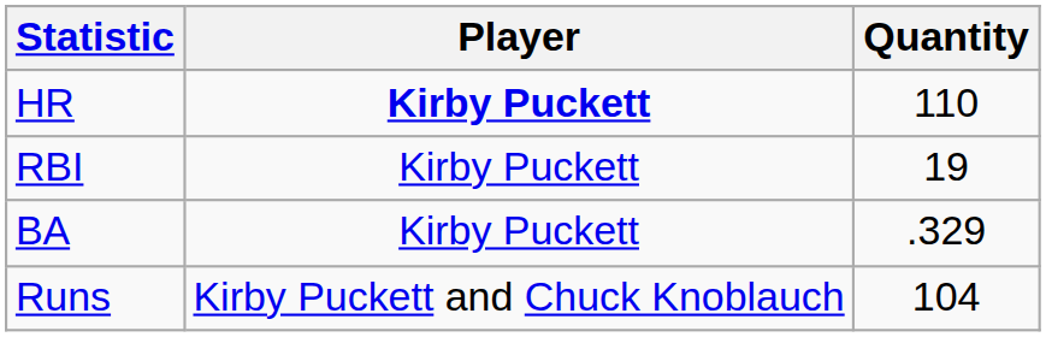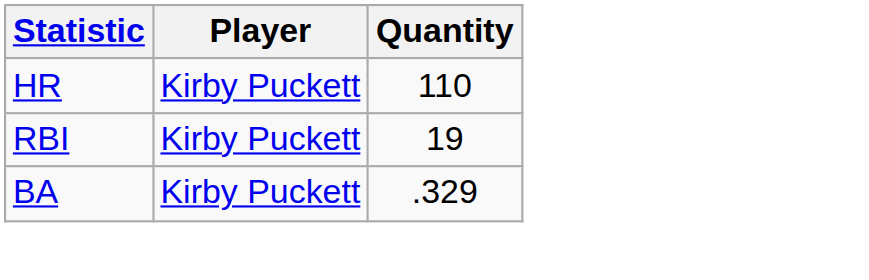 <table class="wikitable" style="text-align: center;">
 <tr>
 <th><a href='#'>Statistic</a></th>
 <th>Player</th>
 <th>Quantity</th>
 </tr>
 <tr>
 <td align="left"><a href='#'>HR</a></td>
-<td><strong><a href='#'>Kirby Puckett</a></strong></td>
+<td><a href='#'>Kirby Puckett</a></td>
 <td>110</td>
 </tr>
 <tr>
 <td align="left"><a href='#'>RBI</a></td>
 <td><a href='#'>Kirby Puckett</a></td>
 <td>19</td>
 </tr>
 <tr>
 <td align="left"><a href='#'>BA</a></td>
 <td><a href='#'>Kirby Puckett</a></td>
 <td>.329</td>
 </tr>
-<tr>
-<td align="left"><a href='#'>Runs</a></td>
-<td><a href='#'>Kirby Puckett</a> and <a href='#'>Chuck Knoblauch</a></td>
-<td>104</td>
-</tr>
 </table>
